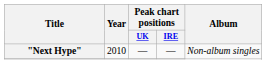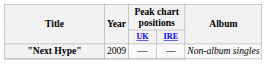 <table class="wikitable plainrowheaders" style="text-align:center;" border="1">
 <tr>
 <th scope="col" rowspan="2" style="width:10em;">Title</th>
 <th scope="col" rowspan="2">Year</th>
 <th scope="col" colspan="2">Peak chart positions</th>
 <th scope="col" rowspan="2">Album</th>
 </tr>
 <tr>
 <th scope="col" style="width:3em;font-size:85%;"><a href='#'>UK</a></th>
 <th scope="col" style="width:3em;font-size:85%;"><a href='#'>IRE</a></th>
 </tr>
 <tr>
 <th scope="row">"Next Hype"</th>
-<td rowspan="1">2010</td>
+<td rowspan="1">2009</td>
 <td>—</td>
 <td>—</td>
 <td rowspan="2"><em>Non-album singles</em></td>
 </tr>
 <tr>
 </tr>
 </table>
